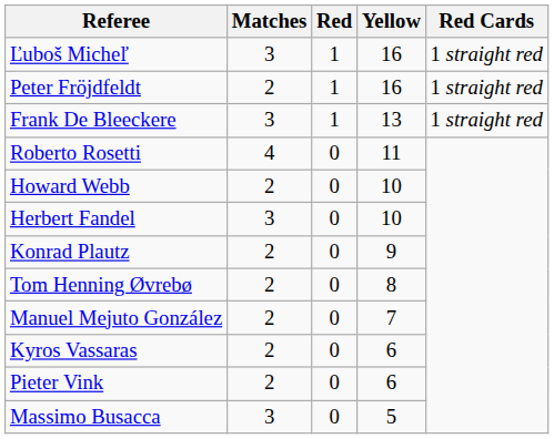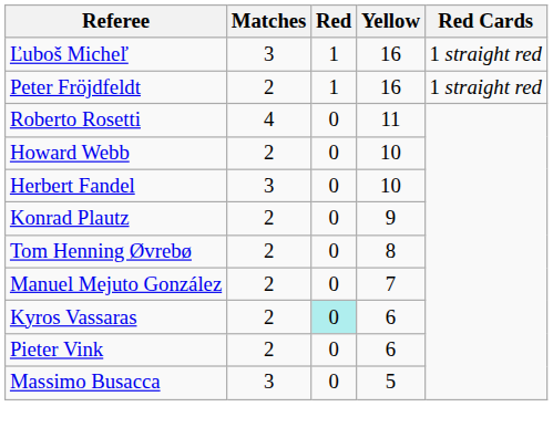 <table class="wikitable" style="text-align:center">
 <tr>
 <th>Referee</th>
 <th>Matches</th>
 <th> Red</th>
 <th> Yellow</th>
 <th>Red Cards</th>
 </tr>
 <tr>
 <td align="left"> <a href='#'>Ľuboš Micheľ</a></td>
 <td>3</td>
 <td>1</td>
 <td>16</td>
 <td>1 <em>straight red</em></td>
 </tr>
 <tr>
 <td align="left"> <a href='#'>Peter Fröjdfeldt</a></td>
 <td>2</td>
 <td>1</td>
 <td>16</td>
-<td>1 <em>straight red</em></td>
-</tr>
-<tr>
-<td align="left"> <a href='#'>Frank De Bleeckere</a></td>
-<td>3</td>
-<td>1</td>
-<td>13</td>
 <td>1 <em>straight red</em></td>
 </tr>
 <tr>
 <td align="left"> <a href='#'>Roberto Rosetti</a></td>
 <td>4</td>
 <td>0</td>
 <td>11</td>
 </tr>
 <tr>
 <td align="left"> <a href='#'>Howard Webb</a></td>
 <td>2</td>
 <td>0</td>
 <td>10</td>
 </tr>
 <tr>
 <td align="left"> <a href='#'>Herbert Fandel</a></td>
 <td>3</td>
 <td>0</td>
 <td>10</td>
 </tr>
 <tr>
 <td align="left"> <a href='#'>Konrad Plautz</a></td>
 <td>2</td>
 <td>0</td>
 <td>9</td>
 </tr>
 <tr>
 <td align="left"> <a href='#'>Tom Henning Øvrebø</a></td>
 <td>2</td>
 <td>0</td>
 <td>8</td>
 </tr>
 <tr>
 <td align="left"> <a href='#'>Manuel Mejuto González</a></td>
 <td>2</td>
 <td>0</td>
 <td>7</td>
 </tr>
 <tr>
 <td align="left"> <a href='#'>Kyros Vassaras</a></td>
 <td>2</td>
-<td>0</td>
+<td style="background: paleturquoise;">0</td>
 <td>6</td>
 </tr>
 <tr>
 <td align="left"> <a href='#'>Pieter Vink</a></td>
 <td>2</td>
 <td>0</td>
 <td>6</td>
 </tr>
 <tr>
 <td align="left"> <a href='#'>Massimo Busacca</a></td>
 <td>3</td>
 <td>0</td>
 <td>5</td>
 </tr>
 </table>
